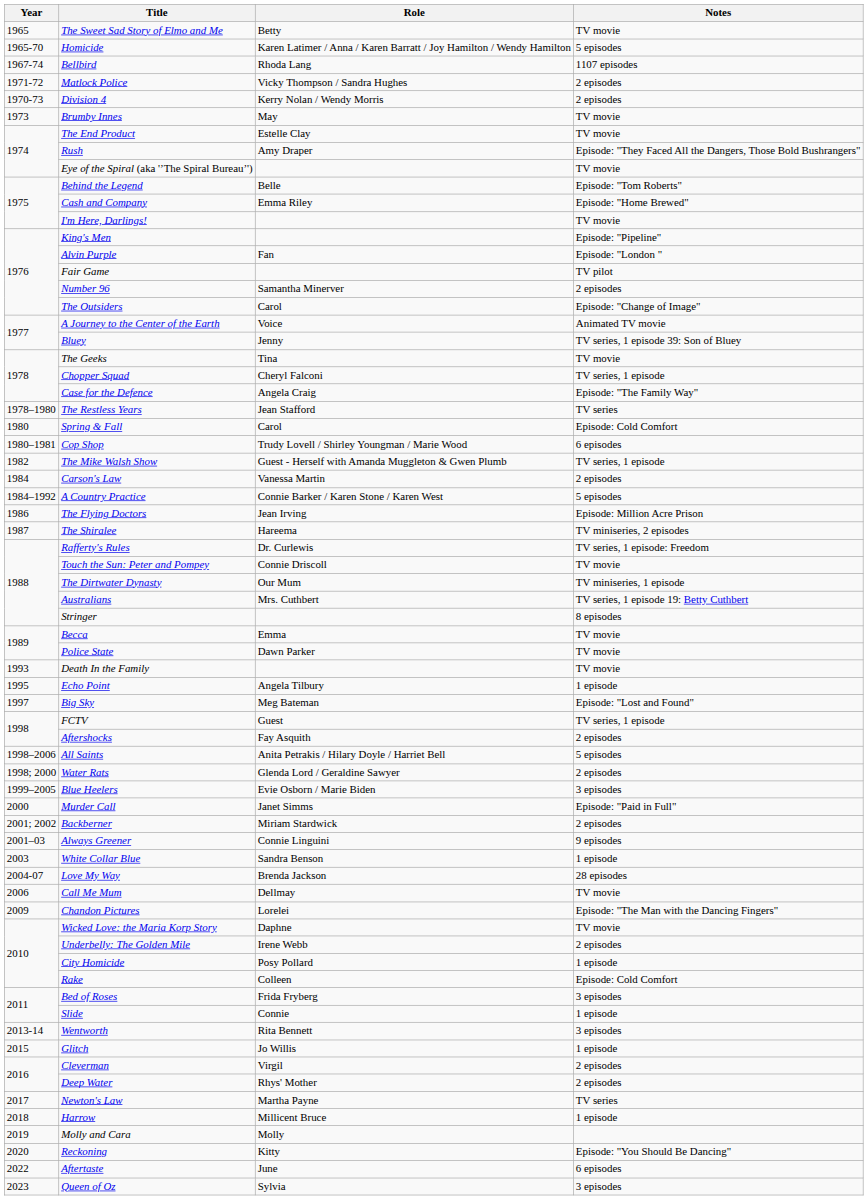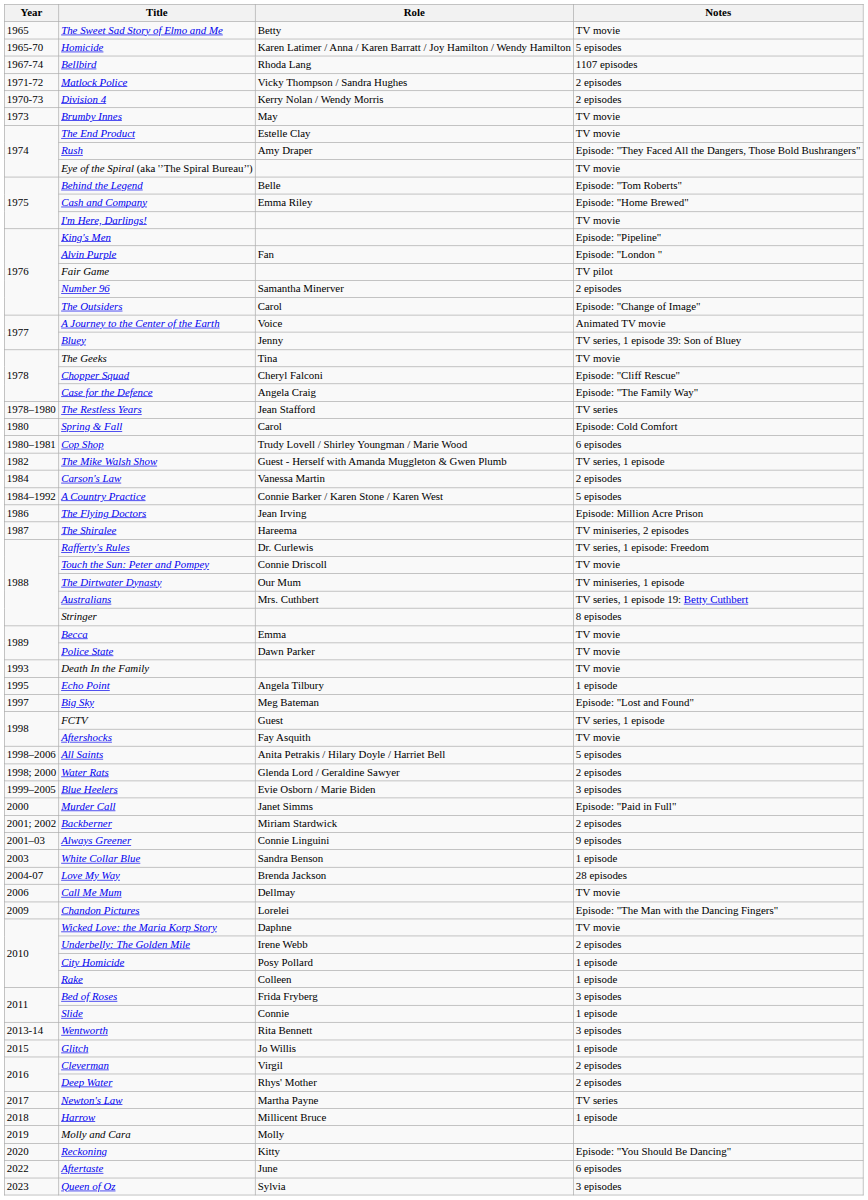 <table class="wikitable">
 <tr>
 <th>Year</th>
 <th>Title</th>
 <th>Role</th>
 <th>Notes</th>
 </tr>
 <tr>
 <td>1965</td>
 <td><em><a href='#'>The Sweet Sad Story of Elmo and Me</a></em></td>
 <td>Betty</td>
 <td>TV movie</td>
 </tr>
 <tr>
 <td>1965-70</td>
 <td><em><a href='#'>Homicide</a></em></td>
 <td>Karen Latimer / Anna / Karen Barratt / Joy Hamilton / Wendy Hamilton</td>
 <td>5 episodes</td>
 </tr>
 <tr>
 <td>1967-74</td>
 <td><em><a href='#'>Bellbird</a></em></td>
 <td>Rhoda Lang</td>
 <td>1107 episodes</td>
 </tr>
 <tr>
 <td>1971-72</td>
 <td><em><a href='#'>Matlock Police</a></em></td>
 <td>Vicky Thompson / Sandra Hughes</td>
 <td>2 episodes</td>
 </tr>
 <tr>
 <td>1970-73</td>
 <td><em><a href='#'>Division 4</a></em></td>
 <td>Kerry Nolan / Wendy Morris</td>
 <td>2 episodes</td>
 </tr>
 <tr>
 <td>1973</td>
 <td><em><a href='#'>Brumby Innes</a></em></td>
 <td>May</td>
 <td>TV movie</td>
 </tr>
 <tr>
 <td rowspan="3">1974</td>
 <td><em><a href='#'>The End Product</a></em></td>
 <td>Estelle Clay</td>
 <td>TV movie</td>
 </tr>
 <tr>
 <td><em><a href='#'>Rush</a></em></td>
 <td>Amy Draper</td>
 <td>Episode: "They Faced All the Dangers, Those Bold Bushrangers"</td>
 </tr>
 <tr>
 <td><em>Eye of the Spiral</em> (aka '’The Spiral Bureau’')</td>
 <td></td>
 <td>TV movie</td>
 </tr>
 <tr>
 <td rowspan="3">1975</td>
 <td><em><a href='#'>Behind the Legend</a></em></td>
 <td>Belle</td>
 <td>Episode: "Tom Roberts"</td>
 </tr>
 <tr>
 <td><em><a href='#'>Cash and Company</a></em></td>
 <td>Emma Riley</td>
 <td>Episode: "Home Brewed"</td>
 </tr>
 <tr>
 <td><em><a href='#'>I'm Here, Darlings!</a></em></td>
 <td></td>
 <td>TV movie</td>
 </tr>
 <tr>
 <td rowspan="5">1976</td>
 <td><em><a href='#'>King's Men</a></em></td>
 <td></td>
 <td>Episode: "Pipeline"</td>
 </tr>
 <tr>
 <td><em><a href='#'>Alvin Purple</a></em></td>
 <td>Fan</td>
 <td>Episode: "London "</td>
 </tr>
 <tr>
 <td><em>Fair Game</em></td>
 <td></td>
 <td>TV pilot</td>
 </tr>
 <tr>
 <td><em><a href='#'>Number 96</a></em></td>
 <td>Samantha Minerver</td>
 <td>2 episodes</td>
 </tr>
 <tr>
 <td><em><a href='#'>The Outsiders</a></em></td>
 <td>Carol</td>
 <td>Episode: "Change of Image"</td>
 </tr>
 <tr>
 <td rowspan="2">1977</td>
 <td><em><a href='#'>A Journey to the Center of the Earth</a></em></td>
 <td>Voice</td>
 <td>Animated TV movie</td>
 </tr>
 <tr>
 <td><em><a href='#'>Bluey</a></em></td>
 <td>Jenny</td>
 <td>TV series, 1 episode 39: Son of Bluey</td>
 </tr>
 <tr>
 <td rowspan="3">1978</td>
 <td><em>The Geeks</em></td>
 <td>Tina</td>
 <td>TV movie</td>
 </tr>
 <tr>
 <td><em><a href='#'>Chopper Squad</a></em></td>
 <td>Cheryl Falconi</td>
-<td>TV series, 1 episode</td>
+<td>Episode: "Cliff Rescue"</td>
 </tr>
 <tr>
 <td><em><a href='#'>Case for the Defence</a></em></td>
 <td>Angela Craig</td>
 <td>Episode: "The Family Way"</td>
 </tr>
 <tr>
 <td>1978–1980</td>
 <td><em><a href='#'>The Restless Years</a></em></td>
 <td>Jean Stafford</td>
 <td>TV series</td>
 </tr>
 <tr>
 <td>1980</td>
 <td><em><a href='#'>Spring & Fall</a></em></td>
 <td>Carol</td>
 <td>Episode: Cold Comfort</td>
 </tr>
 <tr>
 <td>1980–1981</td>
 <td><em><a href='#'>Cop Shop</a></em></td>
 <td>Trudy Lovell / Shirley Youngman / Marie Wood</td>
 <td>6 episodes</td>
 </tr>
 <tr>
 <td>1982</td>
 <td><em><a href='#'>The Mike Walsh Show</a></em></td>
 <td>Guest - Herself with Amanda Muggleton & Gwen Plumb</td>
 <td>TV series, 1 episode</td>
 </tr>
 <tr>
 <td>1984</td>
 <td><em><a href='#'>Carson's Law</a></em></td>
 <td>Vanessa Martin</td>
 <td>2 episodes</td>
 </tr>
 <tr>
 <td>1984–1992</td>
 <td><em><a href='#'>A Country Practice</a></em></td>
 <td>Connie Barker / Karen Stone / Karen West</td>
 <td>5 episodes</td>
 </tr>
 <tr>
 <td>1986</td>
 <td><em><a href='#'>The Flying Doctors</a></em></td>
 <td>Jean Irving</td>
 <td>Episode: Million Acre Prison</td>
 </tr>
 <tr>
 <td>1987</td>
 <td><em><a href='#'>The Shiralee</a></em></td>
 <td>Hareema</td>
 <td>TV miniseries, 2 episodes</td>
 </tr>
 <tr>
 <td rowspan="5">1988</td>
 <td><em><a href='#'>Rafferty's Rules</a></em></td>
 <td>Dr. Curlewis</td>
 <td>TV series, 1 episode: Freedom</td>
 </tr>
 <tr>
 <td><em><a href='#'>Touch the Sun: Peter and Pompey</a></em></td>
 <td>Connie Driscoll</td>
 <td>TV movie</td>
 </tr>
 <tr>
 <td><em><a href='#'>The Dirtwater Dynasty</a></em></td>
 <td>Our Mum</td>
 <td>TV miniseries, 1 episode</td>
 </tr>
 <tr>
 <td><em><a href='#'>Australians</a></em></td>
 <td>Mrs. Cuthbert</td>
 <td>TV series, 1 episode 19: <a href='#'>Betty Cuthbert</a></td>
 </tr>
 <tr>
 <td><em>Stringer</em></td>
 <td></td>
 <td>8 episodes</td>
 </tr>
 <tr>
 <td rowspan="2">1989</td>
 <td><em><a href='#'>Becca</a></em></td>
 <td>Emma</td>
 <td>TV movie</td>
 </tr>
 <tr>
 <td><em><a href='#'>Police State</a></em></td>
 <td>Dawn Parker</td>
 <td>TV movie</td>
 </tr>
 <tr>
 <td>1993</td>
 <td><em>Death In the Family</em></td>
 <td></td>
 <td>TV movie</td>
 </tr>
 <tr>
 <td>1995</td>
 <td><em><a href='#'>Echo Point</a></em></td>
 <td>Angela Tilbury</td>
 <td>1 episode</td>
 </tr>
 <tr>
 <td>1997</td>
 <td><em><a href='#'>Big Sky</a></em></td>
 <td>Meg Bateman</td>
 <td>Episode: "Lost and Found"</td>
 </tr>
 <tr>
 <td rowspan="2">1998</td>
 <td><em>FCTV</em></td>
 <td>Guest</td>
 <td>TV series, 1 episode</td>
 </tr>
 <tr>
 <td><em><a href='#'>Aftershocks</a></em></td>
 <td>Fay Asquith</td>
-<td>2 episodes</td>
+<td>TV movie</td>
 </tr>
 <tr>
 <td>1998–2006</td>
 <td><em><a href='#'>All Saints</a></em></td>
 <td>Anita Petrakis / Hilary Doyle / Harriet Bell</td>
 <td>5 episodes</td>
 </tr>
 <tr>
 <td>1998; 2000</td>
 <td><em><a href='#'>Water Rats</a></em></td>
 <td>Glenda Lord / Geraldine Sawyer</td>
 <td>2 episodes</td>
 </tr>
 <tr>
 <td>1999–2005</td>
 <td><em><a href='#'>Blue Heelers</a></em></td>
 <td>Evie Osborn / Marie Biden</td>
 <td>3 episodes</td>
 </tr>
 <tr>
 <td>2000</td>
 <td><em><a href='#'>Murder Call</a></em></td>
 <td>Janet Simms</td>
 <td>Episode: "Paid in Full"</td>
 </tr>
 <tr>
 <td>2001; 2002</td>
 <td><em><a href='#'>Backberner</a></em></td>
 <td>Miriam Stardwick</td>
 <td>2 episodes</td>
 </tr>
 <tr>
 <td>2001–03</td>
 <td><em><a href='#'>Always Greener</a></em></td>
 <td>Connie Linguini</td>
 <td>9 episodes</td>
 </tr>
 <tr>
 <td>2003</td>
 <td><em><a href='#'>White Collar Blue</a></em></td>
 <td>Sandra Benson</td>
 <td>1 episode</td>
 </tr>
 <tr>
 <td>2004-07</td>
 <td><em><a href='#'>Love My Way</a></em></td>
 <td>Brenda Jackson</td>
 <td>28 episodes</td>
 </tr>
 <tr>
 <td>2006</td>
 <td><em><a href='#'>Call Me Mum</a></em></td>
 <td>Dellmay</td>
 <td>TV movie</td>
 </tr>
 <tr>
 <td>2009</td>
 <td><em><a href='#'>Chandon Pictures</a></em></td>
 <td>Lorelei</td>
 <td>Episode: "The Man with the Dancing Fingers"</td>
 </tr>
 <tr>
 <td rowspan="4">2010</td>
 <td><em><a href='#'>Wicked Love: the Maria Korp Story</a></em></td>
 <td>Daphne</td>
 <td>TV movie</td>
 </tr>
 <tr>
 <td><em><a href='#'>Underbelly: The Golden Mile</a></em></td>
 <td>Irene Webb</td>
 <td>2 episodes</td>
 </tr>
 <tr>
 <td><em><a href='#'>City Homicide</a></em></td>
 <td>Posy Pollard</td>
 <td>1 episode</td>
 </tr>
 <tr>
 <td><em><a href='#'>Rake</a></em></td>
 <td>Colleen</td>
-<td>Episode: Cold Comfort</td>
+<td>1 episode</td>
 </tr>
 <tr>
 <td rowspan="2">2011</td>
 <td><em><a href='#'>Bed of Roses</a></em></td>
 <td>Frida Fryberg</td>
 <td>3 episodes</td>
 </tr>
 <tr>
 <td><em><a href='#'>Slide</a></em></td>
 <td>Connie</td>
 <td>1 episode</td>
 </tr>
 <tr>
 <td>2013-14</td>
 <td><em><a href='#'>Wentworth</a></em></td>
 <td>Rita Bennett</td>
 <td>3 episodes</td>
 </tr>
 <tr>
 <td>2015</td>
 <td><em><a href='#'>Glitch</a></em></td>
 <td>Jo Willis</td>
 <td>1 episode</td>
 </tr>
 <tr>
 <td rowspan="2">2016</td>
 <td><em><a href='#'>Cleverman</a></em></td>
 <td>Virgil</td>
 <td>2 episodes</td>
 </tr>
 <tr>
 <td><em><a href='#'>Deep Water</a></em></td>
 <td>Rhys' Mother</td>
 <td>2 episodes</td>
 </tr>
 <tr>
 <td>2017</td>
 <td><em><a href='#'>Newton's Law</a></em></td>
 <td>Martha Payne</td>
 <td>TV series</td>
 </tr>
 <tr>
 <td>2018</td>
 <td><em><a href='#'>Harrow</a></em></td>
 <td>Millicent Bruce</td>
 <td>1 episode</td>
 </tr>
 <tr>
 <td>2019</td>
 <td><em>Molly and Cara</em></td>
 <td>Molly</td>
 <td></td>
 </tr>
 <tr>
 <td>2020</td>
 <td><em><a href='#'>Reckoning</a></em></td>
 <td>Kitty</td>
 <td>Episode: "You Should Be Dancing"</td>
 </tr>
 <tr>
 <td>2022</td>
 <td><em><a href='#'>Aftertaste</a></em></td>
 <td>June</td>
 <td>6 episodes</td>
 </tr>
 <tr>
 <td>2023</td>
 <td><em><a href='#'>Queen of Oz</a></em></td>
 <td>Sylvia</td>
 <td>3 episodes</td>
 </tr>
 </table>
